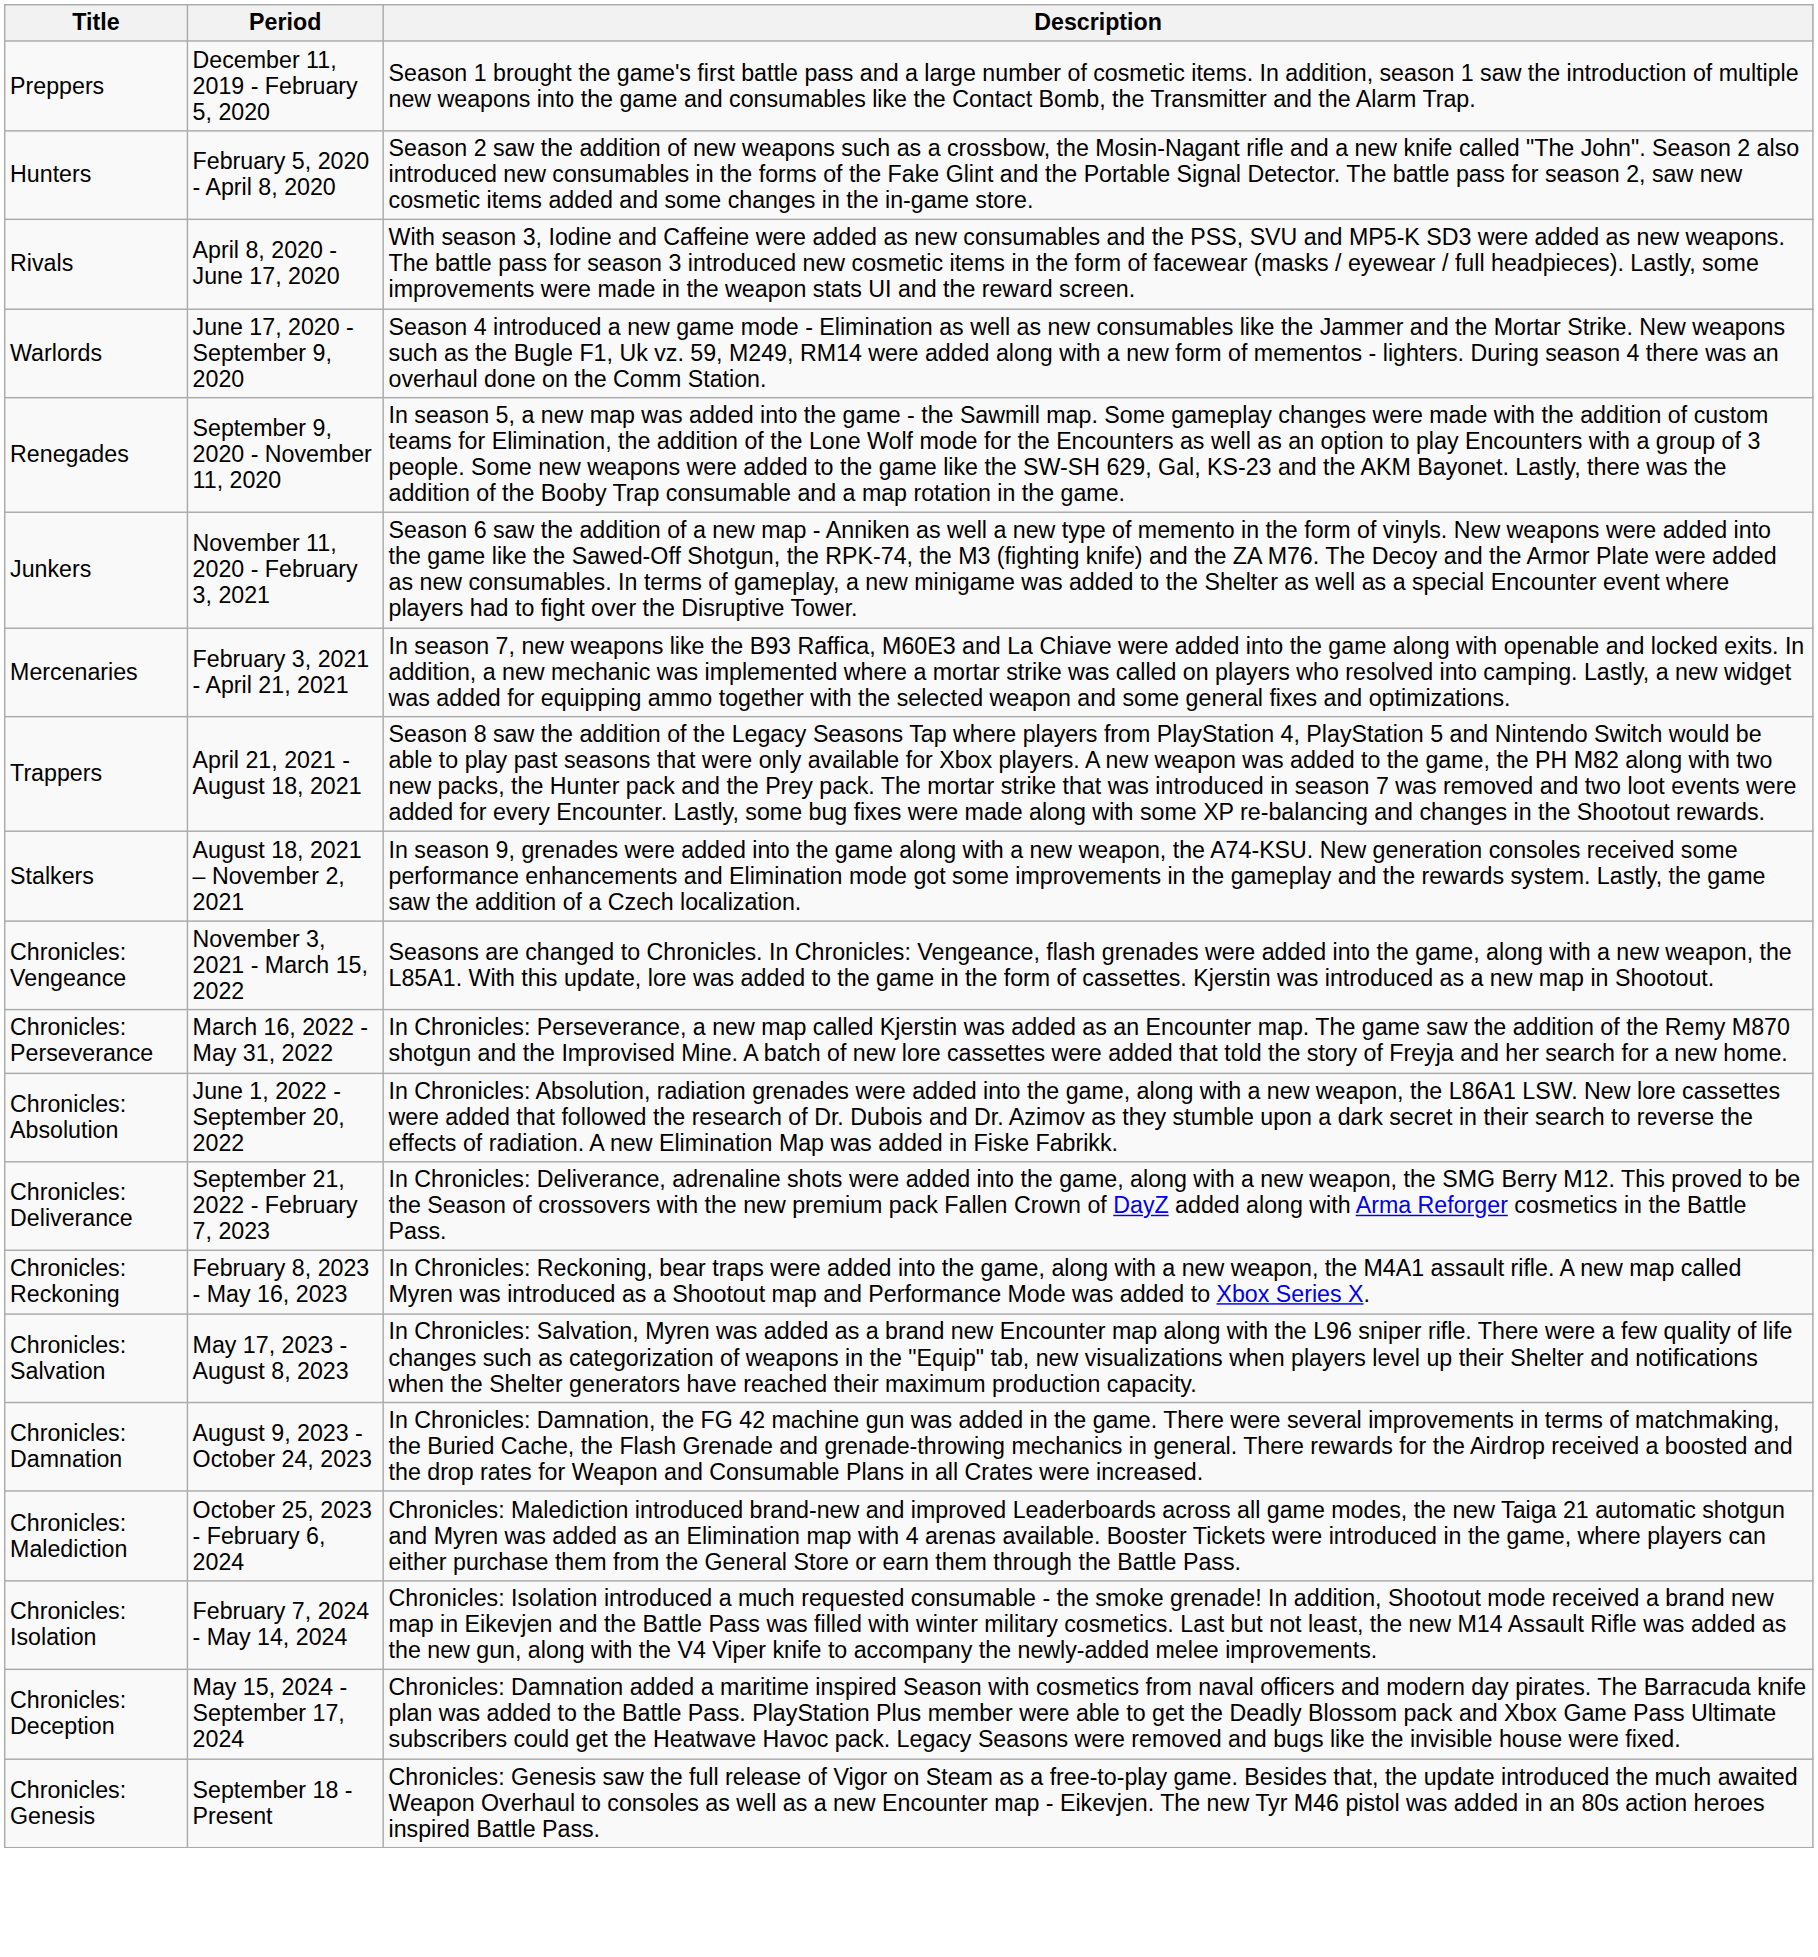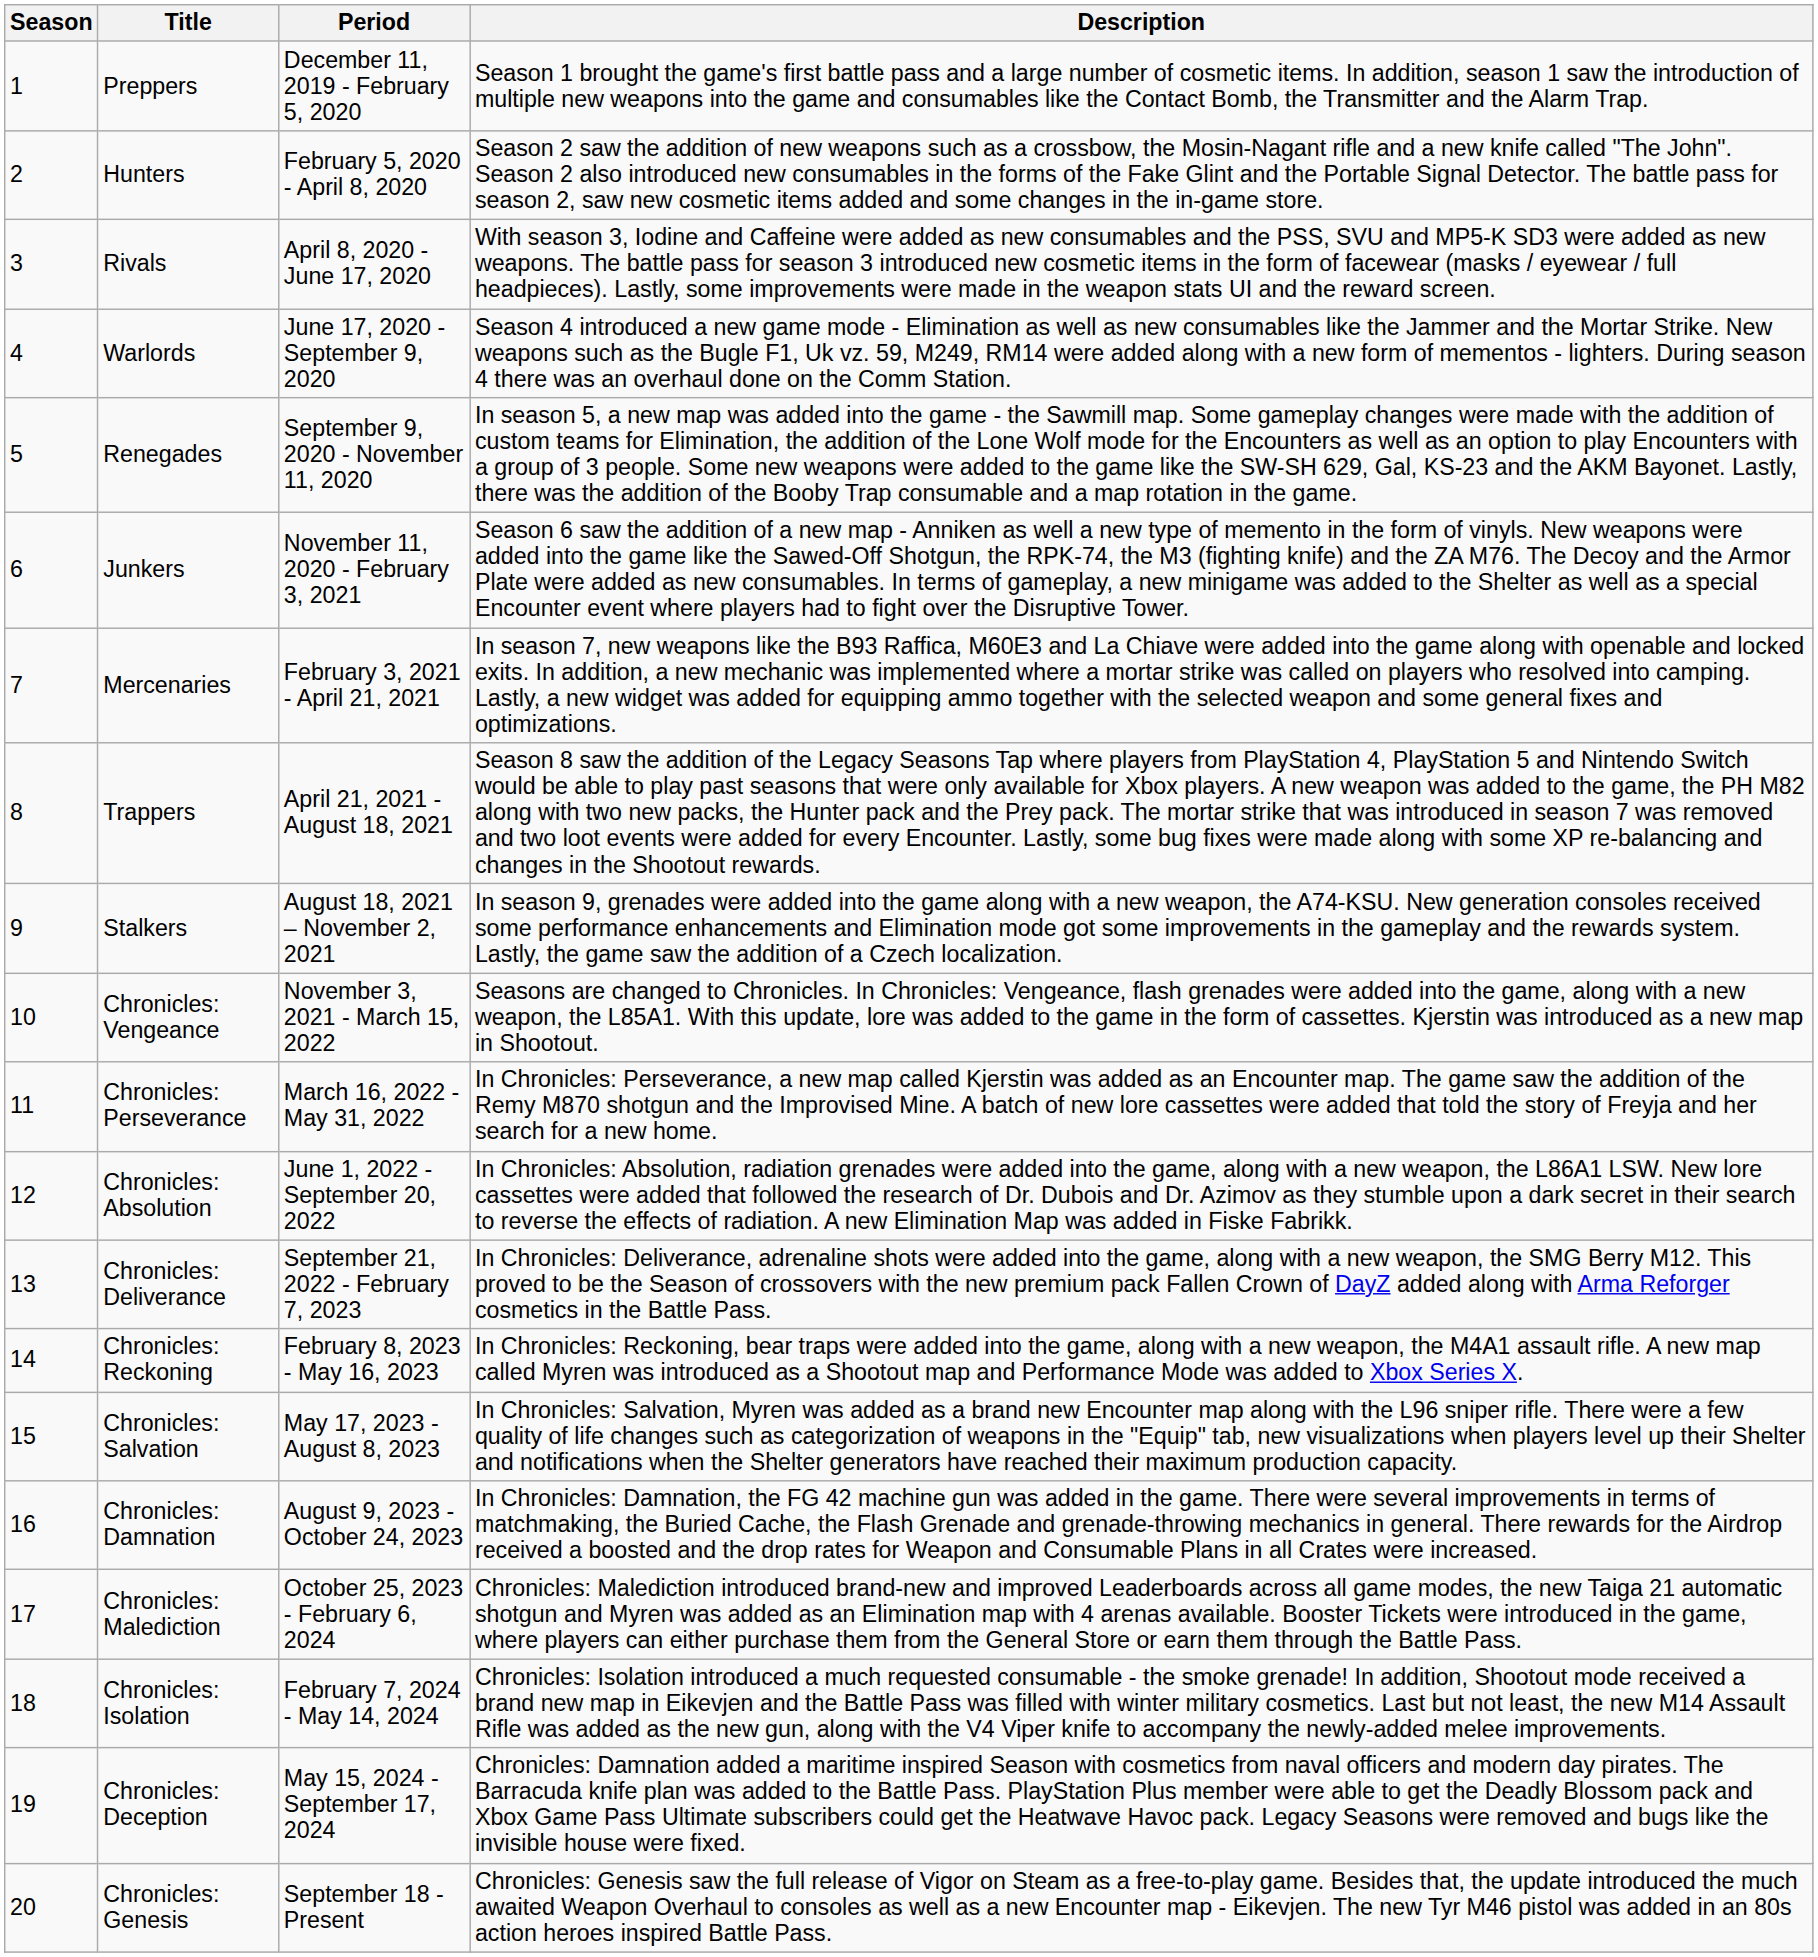 <table class="wikitable">
 <tr>
+<th>Season</th>
 <th>Title</th>
 <th>Period</th>
 <th>Description</th>
 </tr>
 <tr>
+<td>1</td>
 <td>Preppers</td>
 <td>December 11, 2019 - February 5, 2020</td>
 <td>Season 1 brought the game's first battle pass and a large number of cosmetic items. In addition, season 1 saw the introduction of multiple new weapons into the game and consumables like the Contact Bomb, the Transmitter and the Alarm Trap.</td>
 </tr>
 <tr>
+<td>2</td>
 <td>Hunters</td>
 <td>February 5, 2020 - April 8, 2020</td>
 <td>Season 2 saw the addition of new weapons such as a crossbow, the Mosin-Nagant rifle and a new knife called "The John". Season 2 also introduced new consumables in the forms of the Fake Glint and the Portable Signal Detector. The battle pass for season 2, saw new cosmetic items added and some changes in the in-game store.</td>
 </tr>
 <tr>
+<td>3</td>
 <td>Rivals</td>
 <td>April 8, 2020 - June 17, 2020</td>
 <td>With season 3, Iodine and Caffeine were added as new consumables and the PSS, SVU and MP5-K SD3 were added as new weapons. The battle pass for season 3 introduced new cosmetic items in the form of facewear (masks / eyewear / full headpieces). Lastly, some improvements were made in the weapon stats UI and the reward screen.</td>
 </tr>
 <tr>
+<td>4</td>
 <td>Warlords</td>
 <td>June 17, 2020 - September 9, 2020</td>
 <td>Season 4 introduced a new game mode - Elimination as well as new consumables like the Jammer and the Mortar Strike. New weapons such as the Bugle F1, Uk vz. 59, M249, RM14 were added along with a new form of mementos - lighters. During season 4 there was an overhaul done on the Comm Station.</td>
 </tr>
 <tr>
+<td>5</td>
 <td>Renegades</td>
 <td>September 9, 2020 - November 11, 2020</td>
 <td>In season 5, a new map was added into the game - the Sawmill map. Some gameplay changes were made with the addition of custom teams for Elimination, the addition of the Lone Wolf mode for the Encounters as well as an option to play Encounters with a group of 3 people. Some new weapons were added to the game like the SW-SH 629, Gal, KS-23 and the AKM Bayonet. Lastly, there was the addition of the Booby Trap consumable and a map rotation in the game.</td>
 </tr>
 <tr>
+<td>6</td>
 <td>Junkers</td>
 <td>November 11, 2020 - February 3, 2021</td>
 <td>Season 6 saw the addition of a new map - Anniken as well a new type of memento in the form of vinyls. New weapons were added into the game like the Sawed-Off Shotgun, the RPK-74, the M3 (fighting knife) and the ZA M76. The Decoy and the Armor Plate were added as new consumables. In terms of gameplay, a new minigame was added to the Shelter as well as a special Encounter event where players had to fight over the Disruptive Tower.</td>
 </tr>
 <tr>
+<td>7</td>
 <td>Mercenaries</td>
 <td>February 3, 2021 - April 21, 2021</td>
 <td>In season 7, new weapons like the B93 Raffica, M60E3 and La Chiave were added into the game along with openable and locked exits. In addition, a new mechanic was implemented where a mortar strike was called on players who resolved into camping. Lastly, a new widget was added for equipping ammo together with the selected weapon and some general fixes and optimizations.</td>
 </tr>
 <tr>
+<td>8</td>
 <td>Trappers</td>
 <td>April 21, 2021 - August 18, 2021</td>
 <td>Season 8 saw the addition of the Legacy Seasons Tap where players from PlayStation 4, PlayStation 5 and Nintendo Switch would be able to play past seasons that were only available for Xbox players. A new weapon was added to the game, the PH M82 along with two new packs, the Hunter pack and the Prey pack. The mortar strike that was introduced in season 7 was removed and two loot events were added for every Encounter. Lastly, some bug fixes were made along with some XP re-balancing and changes in the Shootout rewards.</td>
 </tr>
 <tr>
+<td>9</td>
 <td>Stalkers</td>
 <td>August 18, 2021 – November 2, 2021</td>
 <td>In season 9, grenades were added into the game along with a new weapon, the A74-KSU. New generation consoles received some performance enhancements and Elimination mode got some improvements in the gameplay and the rewards system. Lastly, the game saw the addition of a Czech localization.</td>
 </tr>
 <tr>
+<td>10</td>
 <td>Chronicles: Vengeance</td>
 <td>November 3, 2021 - March 15, 2022</td>
 <td>Seasons are changed to Chronicles. In Chronicles: Vengeance, flash grenades were added into the game, along with a new weapon, the L85A1. With this update, lore was added to the game in the form of cassettes. Kjerstin was introduced as a new map in Shootout.</td>
 </tr>
 <tr>
+<td>11</td>
 <td>Chronicles: Perseverance</td>
 <td>March 16, 2022 - May 31, 2022</td>
 <td>In Chronicles: Perseverance, a new map called Kjerstin was added as an Encounter map. The game saw the addition of the Remy M870 shotgun and the Improvised Mine. A batch of new lore cassettes were added that told the story of Freyja and her search for a new home.</td>
 </tr>
 <tr>
+<td>12</td>
 <td>Chronicles: Absolution</td>
 <td>June 1, 2022 - September 20, 2022</td>
 <td>In Chronicles: Absolution, radiation grenades were added into the game, along with a new weapon, the L86A1 LSW. New lore cassettes were added that followed the research of Dr. Dubois and Dr. Azimov as they stumble upon a dark secret in their search to reverse the effects of radiation. A new Elimination Map was added in Fiske Fabrikk.</td>
 </tr>
 <tr>
+<td>13</td>
 <td>Chronicles: Deliverance</td>
 <td>September 21, 2022 - February 7, 2023</td>
 <td>In Chronicles: Deliverance, adrenaline shots were added into the game, along with a new weapon, the SMG Berry M12. This proved to be the Season of crossovers with the new premium pack Fallen Crown of <a href='#'>DayZ</a> added along with <a href='#'>Arma Reforger</a> cosmetics in the Battle Pass.</td>
 </tr>
 <tr>
+<td>14</td>
 <td>Chronicles: Reckoning</td>
 <td>February 8, 2023 - May 16, 2023</td>
 <td>In Chronicles: Reckoning, bear traps were added into the game, along with a new weapon, the M4A1 assault rifle. A new map called Myren was introduced as a Shootout map and Performance Mode was added to <a href='#'>Xbox Series X</a>.</td>
 </tr>
 <tr>
+<td>15</td>
 <td>Chronicles: Salvation</td>
 <td>May 17, 2023 - August 8, 2023</td>
 <td>In Chronicles: Salvation, Myren was added as a brand new Encounter map along with the L96 sniper rifle. There were a few quality of life changes such as categorization of weapons in the "Equip" tab, new visualizations when players level up their Shelter and notifications when the Shelter generators have reached their maximum production capacity.</td>
 </tr>
 <tr>
+<td>16</td>
 <td>Chronicles: Damnation</td>
 <td>August 9, 2023 - October 24, 2023</td>
 <td>In Chronicles: Damnation, the FG 42 machine gun was added in the game. There were several improvements in terms of matchmaking, the Buried Cache, the Flash Grenade and grenade-throwing mechanics in general. There rewards for the Airdrop received a boosted and the drop rates for Weapon and Consumable Plans in all Crates were increased.</td>
 </tr>
 <tr>
+<td>17</td>
 <td>Chronicles: Malediction</td>
 <td>October 25, 2023 - February 6, 2024</td>
 <td>Chronicles: Malediction introduced brand-new and improved Leaderboards across all game modes, the new Taiga 21 automatic shotgun and Myren was added as an Elimination map with 4 arenas available. Booster Tickets were introduced in the game, where players can either purchase them from the General Store or earn them through the Battle Pass.</td>
 </tr>
 <tr>
+<td>18</td>
 <td>Chronicles: Isolation</td>
 <td>February 7, 2024 - May 14, 2024</td>
 <td>Chronicles: Isolation introduced a much requested consumable - the smoke grenade! In addition, Shootout mode received a brand new map in Eikevjen and the Battle Pass was filled with winter military cosmetics. Last but not least, the new M14 Assault Rifle was added as the new gun, along with the V4 Viper knife to accompany the newly-added melee improvements.</td>
 </tr>
 <tr>
+<td>19</td>
 <td>Chronicles: Deception</td>
 <td>May 15, 2024 - September 17, 2024</td>
 <td>Chronicles: Damnation added a maritime inspired Season with cosmetics from naval officers and modern day pirates. The Barracuda knife plan was added to the Battle Pass. PlayStation Plus member were able to get the Deadly Blossom pack and Xbox Game Pass Ultimate subscribers could get the Heatwave Havoc pack. Legacy Seasons were removed and bugs like the invisible house were fixed.</td>
 </tr>
 <tr>
+<td>20</td>
 <td>Chronicles: Genesis</td>
 <td>September 18 - Present</td>
 <td>Chronicles: Genesis saw the full release of Vigor on Steam as a free-to-play game. Besides that, the update introduced the much awaited Weapon Overhaul to consoles as well as a new Encounter map - Eikevjen. The new Tyr M46 pistol was added in an 80s action heroes inspired Battle Pass.</td>
 </tr>
 </table>
